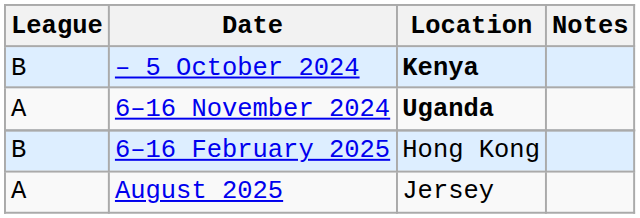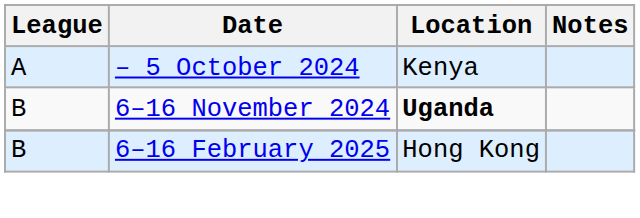 <table class="wikitable sortable">
 <tr>
 <th>League</th>
 <th>Date</th>
 <th>Location</th>
 <th>Notes</th>
 </tr>
 <tr style="background:#ddeeff">
-<td>B</td>
+<td>A</td>
 <td><a href='#'> – 5 October 2024</a></td>
-<td><strong>Kenya</strong></td>
+<td>Kenya</td>
 <td></td>
 </tr>
 <tr>
-<td>A</td>
+<td>B</td>
 <td><a href='#'>6–16 November 2024</a></td>
 <td><strong>Uganda</strong></td>
 <td></td>
 </tr>
 <tr>
 </tr>
 <tr style="background:#ddeeff">
 <td>B</td>
 <td><a href='#'>6–16 February 2025</a></td>
 <td>Hong Kong</td>
 <td></td>
 </tr>
-<tr>
-<td>A</td>
-<td><a href='#'>August 2025</a></td>
-<td>Jersey</td>
-<td></td>
-</tr>
 </table>
